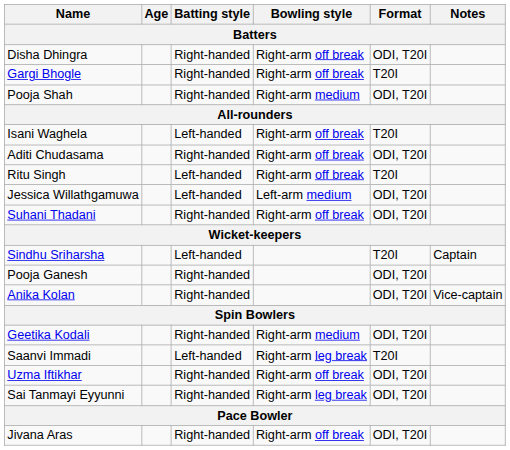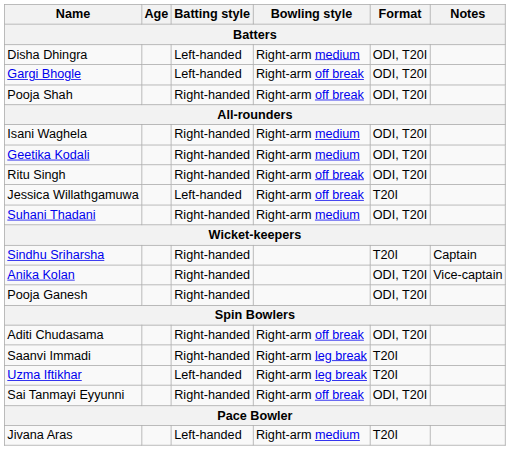 <table class="wikitable">
 <tr>
 <th>Name</th>
 <th>Age</th>
 <th>Batting style</th>
 <th>Bowling style</th>
 <th>Format</th>
 <th>Notes</th>
 </tr>
 <tr>
 <th colspan="6">Batters</th>
 </tr>
 <tr>
 <td>Disha Dhingra</td>
 <td></td>
-<td>Right-handed</td>
-<td>Right-arm <a href='#'>off break</a></td>
+<td>Left-handed</td>
+<td>Right-arm <a href='#'>medium</a></td>
 <td>ODI, T20I</td>
 <td></td>
 </tr>
 <tr>
 <td><a href='#'>Gargi Bhogle</a></td>
 <td></td>
-<td>Right-handed</td>
+<td>Left-handed</td>
 <td>Right-arm <a href='#'>off break</a></td>
-<td>T20I</td>
+<td>ODI, T20I</td>
 <td></td>
 </tr>
 <tr>
 <td>Pooja Shah</td>
 <td></td>
 <td>Right-handed</td>
-<td>Right-arm <a href='#'>medium</a></td>
+<td>Right-arm <a href='#'>off break</a></td>
 <td>ODI, T20I</td>
 <td></td>
 </tr>
 <tr>
 <th colspan="6">All-rounders</th>
 </tr>
 <tr>
 <td>Isani Waghela</td>
 <td></td>
+<td>Right-handed</td>
+<td>Right-arm <a href='#'>medium</a></td>
+<td>ODI, T20I</td>
+<td></td>
+</tr>
+<tr>
+<td><a href='#'>Geetika Kodali</a></td>
+<td></td>
+<td>Right-handed</td>
+<td>Right-arm <a href='#'>medium</a></td>
+<td>ODI, T20I</td>
+<td></td>
+</tr>
+<tr>
+<td>Ritu Singh</td>
+<td></td>
+<td>Right-handed</td>
+<td>Right-arm <a href='#'>off break</a></td>
+<td>ODI, T20I</td>
+<td></td>
+</tr>
+<tr>
+<td>Jessica Willathgamuwa</td>
+<td></td>
 <td>Left-handed</td>
 <td>Right-arm <a href='#'>off break</a></td>
 <td>T20I</td>
 <td></td>
+</tr>
+<tr>
+<td><a href='#'>Suhani Thadani</a></td>
+<td></td>
+<td>Right-handed</td>
+<td>Right-arm <a href='#'>medium</a></td>
+<td>ODI, T20I</td>
+<td></td>
+</tr>
+<tr>
+<th colspan="6">Wicket-keepers</th>
+</tr>
+<tr>
+<td><a href='#'>Sindhu Sriharsha</a></td>
+<td></td>
+<td>Right-handed</td>
+<td></td>
+<td>T20I</td>
+<td>Captain</td>
+</tr>
+<tr>
+<td><a href='#'>Anika Kolan</a></td>
+<td></td>
+<td>Right-handed</td>
+<td></td>
+<td>ODI, T20I</td>
+<td>Vice-captain</td>
+</tr>
+<tr>
+<td>Pooja Ganesh</td>
+<td></td>
+<td>Right-handed</td>
+<td></td>
+<td>ODI, T20I</td>
+<td></td>
+</tr>
+<tr>
+<th colspan="6">Spin Bowlers</th>
 </tr>
 <tr>
 <td>Aditi Chudasama</td>
 <td></td>
 <td>Right-handed</td>
 <td>Right-arm <a href='#'>off break</a></td>
 <td>ODI, T20I</td>
 <td></td>
 </tr>
 <tr>
-<td>Ritu Singh</td>
+<td>Saanvi Immadi</td>
 <td></td>
-<td>Left-handed</td>
-<td>Right-arm <a href='#'>off break</a></td>
+<td>Right-handed</td>
+<td>Right-arm <a href='#'>leg break</a></td>
 <td>T20I</td>
 <td></td>
 </tr>
 <tr>
-<td>Jessica Willathgamuwa</td>
-<td></td>
-<td>Left-handed</td>
-<td>Left-arm <a href='#'>medium</a></td>
-<td>ODI, T20I</td>
-<td></td>
-</tr>
-<tr>
-<td><a href='#'>Suhani Thadani</a></td>
-<td></td>
-<td>Right-handed</td>
-<td>Right-arm <a href='#'>off break</a></td>
-<td>ODI, T20I</td>
-<td></td>
-</tr>
-<tr>
-<th colspan="6">Wicket-keepers</th>
-</tr>
-<tr>
-<td><a href='#'>Sindhu Sriharsha</a></td>
-<td></td>
-<td>Left-handed</td>
-<td></td>
-<td>T20I</td>
-<td>Captain</td>
-</tr>
-<tr>
-<td>Pooja Ganesh</td>
-<td></td>
-<td>Right-handed</td>
-<td></td>
-<td>ODI, T20I</td>
-<td></td>
-</tr>
-<tr>
-<td><a href='#'>Anika Kolan</a></td>
-<td></td>
-<td>Right-handed</td>
-<td></td>
-<td>ODI, T20I</td>
-<td>Vice-captain</td>
-</tr>
-<tr>
-<th colspan="6">Spin Bowlers</th>
-</tr>
-<tr>
-<td><a href='#'>Geetika Kodali</a></td>
-<td></td>
-<td>Right-handed</td>
-<td>Right-arm <a href='#'>medium</a></td>
-<td>ODI, T20I</td>
-<td></td>
-</tr>
-<tr>
-<td>Saanvi Immadi</td>
+<td><a href='#'>Uzma Iftikhar</a></td>
 <td></td>
 <td>Left-handed</td>
 <td>Right-arm <a href='#'>leg break</a></td>
 <td>T20I</td>
 <td></td>
 </tr>
 <tr>
-<td><a href='#'>Uzma Iftikhar</a></td>
+<td>Sai Tanmayi Eyyunni</td>
 <td></td>
 <td>Right-handed</td>
 <td>Right-arm <a href='#'>off break</a></td>
-<td>ODI, T20I</td>
-<td></td>
-</tr>
-<tr>
-<td>Sai Tanmayi Eyyunni</td>
-<td></td>
-<td>Right-handed</td>
-<td>Right-arm <a href='#'>leg break</a></td>
 <td>ODI, T20I</td>
 <td></td>
 </tr>
 <tr>
 <th colspan="6">Pace Bowler</th>
 </tr>
 <tr>
 <td>Jivana Aras</td>
 <td></td>
-<td>Right-handed</td>
-<td>Right-arm <a href='#'>off break</a></td>
-<td>ODI, T20I</td>
+<td>Left-handed</td>
+<td>Right-arm <a href='#'>medium</a></td>
+<td>T20I</td>
 <td></td>
 </tr>
 </table>
